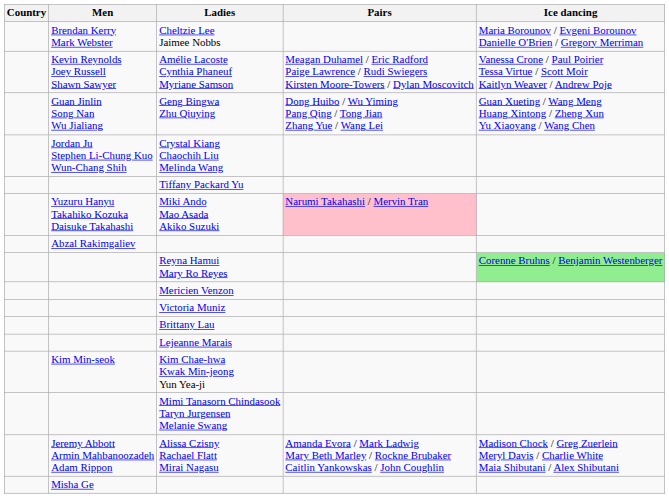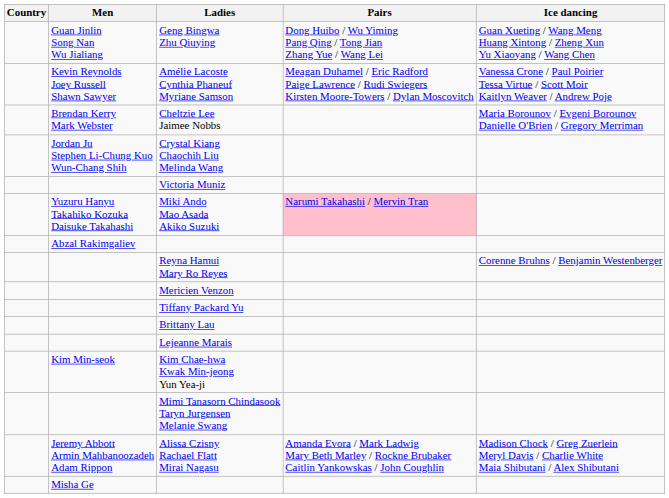 <table class="wikitable">
 <tr>
 <th>Country</th>
 <th>Men</th>
 <th>Ladies</th>
 <th>Pairs</th>
 <th>Ice dancing</th>
 </tr>
 <tr valign="top">
 <td></td>
-<td><a href='#'>Brendan Kerry</a> <br> <a href='#'>Mark Webster</a></td>
-<td><a href='#'>Cheltzie Lee</a> <br> Jaimee Nobbs</td>
-<td></td>
-<td><a href='#'>Maria Borounov</a> / <a href='#'>Evgeni Borounov</a> <br> <a href='#'>Danielle O'Brien</a> / <a href='#'>Gregory Merriman</a></td>
+<td><a href='#'>Guan Jinlin</a> <br> <a href='#'>Song Nan</a> <br> <a href='#'>Wu Jialiang</a></td>
+<td><a href='#'>Geng Bingwa</a> <br> <a href='#'>Zhu Qiuying</a></td>
+<td><a href='#'>Dong Huibo</a> / <a href='#'>Wu Yiming</a> <br> <a href='#'>Pang Qing</a> / <a href='#'>Tong Jian</a> <br> <a href='#'>Zhang Yue</a> / <a href='#'>Wang Lei</a></td>
+<td><a href='#'>Guan Xueting</a> / <a href='#'>Wang Meng</a> <br> <a href='#'>Huang Xintong</a> / <a href='#'>Zheng Xun</a> <br> <a href='#'>Yu Xiaoyang</a> / <a href='#'>Wang Chen</a></td>
 </tr>
 <tr valign="top">
 <td></td>
 <td><a href='#'>Kevin Reynolds</a> <br> <a href='#'>Joey Russell</a> <br> <a href='#'>Shawn Sawyer</a></td>
 <td><a href='#'>Amélie Lacoste</a> <br> <a href='#'>Cynthia Phaneuf</a> <br> <a href='#'>Myriane Samson</a></td>
 <td><a href='#'>Meagan Duhamel</a> / <a href='#'>Eric Radford</a> <br> <a href='#'>Paige Lawrence</a> / <a href='#'>Rudi Swiegers</a> <br> <a href='#'>Kirsten Moore-Towers</a> / <a href='#'>Dylan Moscovitch</a></td>
 <td><a href='#'>Vanessa Crone</a> / <a href='#'>Paul Poirier</a> <br> <a href='#'>Tessa Virtue</a> / <a href='#'>Scott Moir</a> <br> <a href='#'>Kaitlyn Weaver</a> / <a href='#'>Andrew Poje</a></td>
 </tr>
 <tr valign="top">
 <td></td>
-<td><a href='#'>Guan Jinlin</a> <br> <a href='#'>Song Nan</a> <br> <a href='#'>Wu Jialiang</a></td>
-<td><a href='#'>Geng Bingwa</a> <br> <a href='#'>Zhu Qiuying</a></td>
-<td><a href='#'>Dong Huibo</a> / <a href='#'>Wu Yiming</a> <br> <a href='#'>Pang Qing</a> / <a href='#'>Tong Jian</a> <br> <a href='#'>Zhang Yue</a> / <a href='#'>Wang Lei</a></td>
-<td><a href='#'>Guan Xueting</a> / <a href='#'>Wang Meng</a> <br> <a href='#'>Huang Xintong</a> / <a href='#'>Zheng Xun</a> <br> <a href='#'>Yu Xiaoyang</a> / <a href='#'>Wang Chen</a></td>
+<td><a href='#'>Brendan Kerry</a> <br> <a href='#'>Mark Webster</a></td>
+<td><a href='#'>Cheltzie Lee</a> <br> Jaimee Nobbs</td>
+<td></td>
+<td><a href='#'>Maria Borounov</a> / <a href='#'>Evgeni Borounov</a> <br> <a href='#'>Danielle O'Brien</a> / <a href='#'>Gregory Merriman</a></td>
 </tr>
 <tr valign="top">
 <td></td>
 <td><a href='#'>Jordan Ju</a> <br> <a href='#'>Stephen Li-Chung Kuo</a> <br> <a href='#'>Wun-Chang Shih</a></td>
 <td><a href='#'>Crystal Kiang</a> <br> <a href='#'>Chaochih Liu</a> <br> <a href='#'>Melinda Wang</a></td>
 <td></td>
 <td></td>
 </tr>
 <tr valign="top">
 <td></td>
 <td></td>
-<td><a href='#'>Tiffany Packard Yu</a></td>
+<td><a href='#'>Victoria Muniz</a></td>
 <td></td>
 <td></td>
 </tr>
 <tr valign="top">
 <td></td>
 <td><a href='#'>Yuzuru Hanyu</a> <br> <a href='#'>Takahiko Kozuka</a> <br> <a href='#'>Daisuke Takahashi</a></td>
 <td><a href='#'>Miki Ando</a> <br> <a href='#'>Mao Asada</a> <br> <a href='#'>Akiko Suzuki</a></td>
 <td style="background: pink;"><a href='#'>Narumi Takahashi</a> / <a href='#'>Mervin Tran</a></td>
 <td></td>
 </tr>
 <tr valign="top">
 <td></td>
 <td><a href='#'>Abzal Rakimgaliev</a></td>
 <td></td>
 <td></td>
 <td></td>
 </tr>
 <tr valign="top">
 <td></td>
 <td></td>
 <td><a href='#'>Reyna Hamui</a> <br> <a href='#'>Mary Ro Reyes</a></td>
 <td></td>
-<td style="background: lightgreen;"><a href='#'>Corenne Bruhns</a> / <a href='#'>Benjamin Westenberger</a></td>
+<td><a href='#'>Corenne Bruhns</a> / <a href='#'>Benjamin Westenberger</a></td>
 </tr>
 <tr valign="top">
 <td></td>
 <td></td>
 <td><a href='#'>Mericien Venzon</a></td>
 <td></td>
 <td></td>
 </tr>
 <tr valign="top">
 <td></td>
 <td></td>
-<td><a href='#'>Victoria Muniz</a></td>
+<td><a href='#'>Tiffany Packard Yu</a></td>
 <td></td>
 <td></td>
 </tr>
 <tr valign="top">
 <td></td>
 <td></td>
 <td><a href='#'>Brittany Lau</a></td>
 <td></td>
 <td></td>
 </tr>
 <tr valign="top">
 <td></td>
 <td></td>
 <td><a href='#'>Lejeanne Marais</a></td>
 <td></td>
 <td></td>
 </tr>
 <tr valign="top">
 <td></td>
 <td><a href='#'>Kim Min-seok</a></td>
 <td><a href='#'>Kim Chae-hwa</a> <br> <a href='#'>Kwak Min-jeong</a> <br> Yun Yea-ji</td>
 <td></td>
 <td></td>
 </tr>
 <tr valign="top">
 <td></td>
 <td></td>
 <td><a href='#'>Mimi Tanasorn Chindasook</a> <br> <a href='#'>Taryn Jurgensen</a> <br> <a href='#'>Melanie Swang</a></td>
 <td></td>
 <td></td>
 </tr>
 <tr valign="top">
 <td></td>
 <td><a href='#'>Jeremy Abbott</a> <br> <a href='#'>Armin Mahbanoozadeh</a> <br> <a href='#'>Adam Rippon</a></td>
 <td><a href='#'>Alissa Czisny</a> <br> <a href='#'>Rachael Flatt</a> <br> <a href='#'>Mirai Nagasu</a></td>
 <td><a href='#'>Amanda Evora</a> / <a href='#'>Mark Ladwig</a> <br> <a href='#'>Mary Beth Marley</a> / <a href='#'>Rockne Brubaker</a> <br> <a href='#'>Caitlin Yankowskas</a> / <a href='#'>John Coughlin</a></td>
 <td><a href='#'>Madison Chock</a> / <a href='#'>Greg Zuerlein</a> <br> <a href='#'>Meryl Davis</a> / <a href='#'>Charlie White</a> <br> <a href='#'>Maia Shibutani</a> / <a href='#'>Alex Shibutani</a></td>
 </tr>
 <tr valign="top">
 <td></td>
 <td><a href='#'>Misha Ge</a></td>
 <td></td>
 <td></td>
 <td></td>
 </tr>
 </table>
